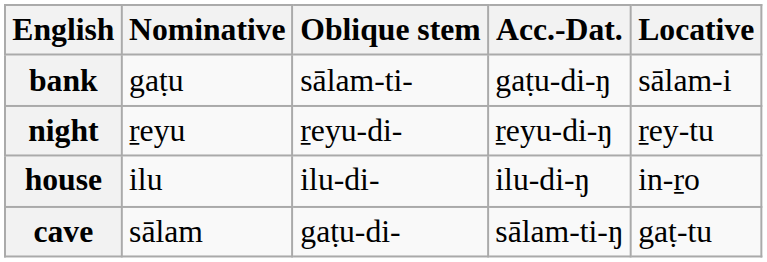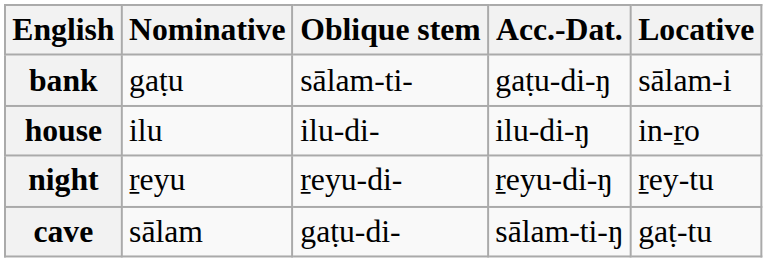 <table class="wikitable">
 <tr>
 <th>English</th>
 <th>Nominative</th>
 <th>Oblique stem</th>
 <th>Acc.-Dat.</th>
 <th>Locative</th>
 </tr>
 <tr>
 <th>bank</th>
 <td>gaṭu</td>
 <td>sālam-ti-</td>
 <td>gaṭu-di-ŋ</td>
 <td>sālam-i</td>
 </tr>
 <tr>
+<th>house</th>
+<td>ilu</td>
+<td>ilu-di-</td>
+<td>ilu-di-ŋ</td>
+<td>in-ṟo</td>
+</tr>
+<tr>
 <th>night</th>
 <td>ṟeyu</td>
 <td>ṟeyu-di-</td>
 <td>ṟeyu-di-ŋ</td>
 <td>ṟey-tu</td>
-</tr>
-<tr>
-<th>house</th>
-<td>ilu</td>
-<td>ilu-di-</td>
-<td>ilu-di-ŋ</td>
-<td>in-ṟo</td>
 </tr>
 <tr>
 <th>cave</th>
 <td>sālam</td>
 <td>gaṭu-di-</td>
 <td>sālam-ti-ŋ</td>
 <td>gaṭ-tu</td>
 </tr>
 </table>
